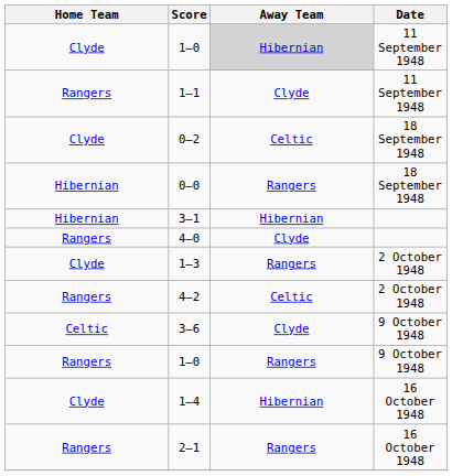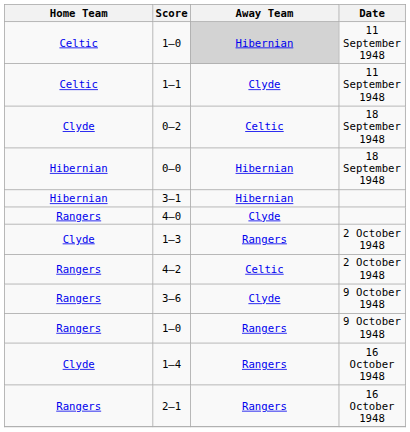 <table class="wikitable" style="text-align:center;">
 <tr>
 <th width=175>Home Team</th>
 <th width=20>Score</th>
 <th width=175>Away Team</th>
 <th width= 75>Date</th>
 </tr>
 <tr>
-<td><a href='#'>Clyde</a></td>
+<td><a href='#'>Celtic</a></td>
 <td>1–0</td>
 <td style="background: lightgrey;"><a href='#'>Hibernian</a></td>
 <td>11 September 1948</td>
 </tr>
 <tr>
-<td><a href='#'>Rangers</a></td>
+<td><a href='#'>Celtic</a></td>
 <td>1–1</td>
 <td><a href='#'>Clyde</a></td>
 <td>11 September 1948</td>
 </tr>
 <tr>
 <td><a href='#'>Clyde</a></td>
 <td>0–2</td>
 <td><a href='#'>Celtic</a></td>
 <td>18 September 1948</td>
 </tr>
 <tr>
 <td><a href='#'>Hibernian</a></td>
 <td>0–0</td>
-<td><a href='#'>Rangers</a></td>
+<td><a href='#'>Hibernian</a></td>
 <td>18 September 1948</td>
 </tr>
 <tr>
 <td><a href='#'>Hibernian</a></td>
 <td>3–1</td>
 <td><a href='#'>Hibernian</a></td>
 <td></td>
 </tr>
 <tr>
 <td><a href='#'>Rangers</a></td>
 <td>4–0</td>
 <td><a href='#'>Clyde</a></td>
 <td></td>
 </tr>
 <tr>
 <td><a href='#'>Clyde</a></td>
 <td>1–3</td>
 <td><a href='#'>Rangers</a></td>
 <td>2 October 1948</td>
 </tr>
 <tr>
 <td><a href='#'>Rangers</a></td>
 <td>4–2</td>
 <td><a href='#'>Celtic</a></td>
 <td>2 October 1948</td>
 </tr>
 <tr>
-<td><a href='#'>Celtic</a></td>
+<td><a href='#'>Rangers</a></td>
 <td>3–6</td>
 <td><a href='#'>Clyde</a></td>
 <td>9 October 1948</td>
 </tr>
 <tr>
 <td><a href='#'>Rangers</a></td>
 <td>1–0</td>
 <td><a href='#'>Rangers</a></td>
 <td>9 October 1948</td>
 </tr>
 <tr>
 <td><a href='#'>Clyde</a></td>
 <td>1–4</td>
-<td><a href='#'>Hibernian</a></td>
+<td><a href='#'>Rangers</a></td>
 <td>16 October 1948</td>
 </tr>
 <tr>
 <td><a href='#'>Rangers</a></td>
 <td>2–1</td>
 <td><a href='#'>Rangers</a></td>
 <td>16 October 1948</td>
 </tr>
 <tr>
 </tr>
 </table>
